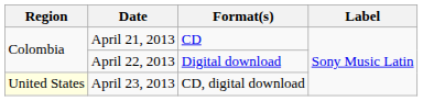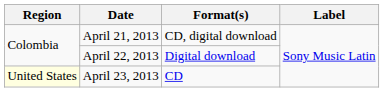 <table class="wikitable">
 <tr>
 <th>Region</th>
 <th>Date</th>
 <th>Format(s)</th>
 <th>Label</th>
 </tr>
 <tr>
 <td rowspan="2">Colombia</td>
 <td>April 21, 2013</td>
-<td><a href='#'>CD</a></td>
+<td>CD, digital download</td>
 <td rowspan="3"><a href='#'>Sony Music Latin</a></td>
 </tr>
 <tr>
 <td>April 22, 2013</td>
 <td><a href='#'>Digital download</a></td>
 </tr>
 <tr>
 <td style="background: lightyellow;">United States</td>
 <td rowspan="1">April 23, 2013</td>
-<td>CD, digital download</td>
+<td><a href='#'>CD</a></td>
 </tr>
 </table>
